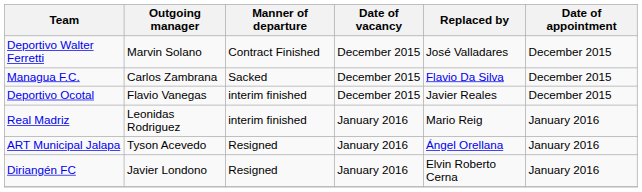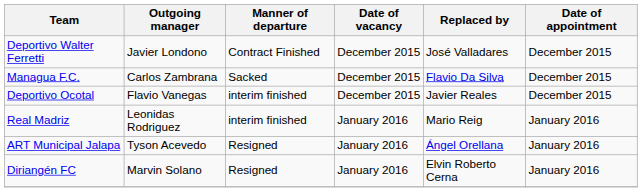 <table class="wikitable">
 <tr>
 <th>Team</th>
 <th>Outgoing manager</th>
 <th>Manner of departure</th>
 <th>Date of vacancy</th>
 <th>Replaced by</th>
 <th>Date of appointment</th>
 </tr>
 <tr>
 <td><a href='#'>Deportivo Walter Ferretti</a></td>
-<td> Marvin Solano</td>
+<td> Javier Londono</td>
 <td>Contract Finished</td>
 <td>December 2015</td>
 <td> José Valladares</td>
 <td>December 2015</td>
 </tr>
 <tr>
 <td><a href='#'>Managua F.C.</a></td>
 <td> Carlos Zambrana</td>
 <td>Sacked</td>
 <td>December 2015</td>
 <td> <a href='#'>Flavio Da Silva</a></td>
 <td>December 2015</td>
 </tr>
 <tr>
 <td><a href='#'>Deportivo Ocotal</a></td>
 <td> Flavio Vanegas</td>
 <td>interim finished</td>
 <td>December 2015</td>
 <td> Javier Reales</td>
 <td>December 2015</td>
 </tr>
 <tr>
 <td><a href='#'>Real Madriz</a></td>
 <td> Leonidas Rodriguez</td>
 <td>interim finished</td>
 <td>January 2016</td>
 <td> Mario Reig</td>
 <td>January 2016</td>
 </tr>
 <tr>
 <td><a href='#'>ART Municipal Jalapa</a></td>
 <td> Tyson Acevedo</td>
 <td>Resigned</td>
 <td>January 2016</td>
 <td> <a href='#'>Ángel Orellana</a></td>
 <td>January 2016</td>
 </tr>
 <tr>
 <td><a href='#'>Diriangén FC</a></td>
-<td> Javier Londono</td>
+<td> Marvin Solano</td>
 <td>Resigned</td>
 <td>January 2016</td>
 <td> Elvin Roberto Cerna</td>
 <td>January 2016</td>
 </tr>
 <tr>
 </tr>
 </table>
